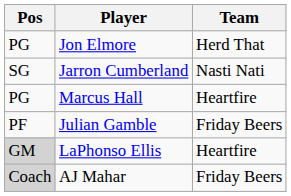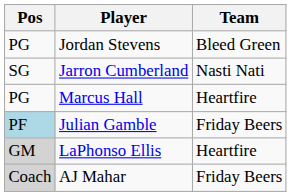 <table class="wikitable">
 <tr>
 <th>Pos</th>
 <th>Player</th>
 <th>Team</th>
 </tr>
 <tr>
 <td>PG</td>
-<td><a href='#'>Jon Elmore</a></td>
-<td>Herd That</td>
+<td>Jordan Stevens</td>
+<td>Bleed Green</td>
 </tr>
 <tr>
 <td>SG</td>
 <td><a href='#'>Jarron Cumberland</a></td>
 <td>Nasti Nati</td>
 </tr>
 <tr>
 <td>PG</td>
 <td><a href='#'>Marcus Hall</a></td>
 <td>Heartfire</td>
 </tr>
 <tr>
-<td>PF</td>
+<td style="background: lightblue;">PF</td>
 <td><a href='#'>Julian Gamble</a></td>
 <td>Friday Beers</td>
 </tr>
 <tr>
 <td bgcolor=lightgray>GM</td>
 <td><a href='#'>LaPhonso Ellis</a></td>
 <td>Heartfire</td>
 </tr>
 <tr>
 <td bgcolor=lightgray>Coach</td>
 <td>AJ Mahar</td>
 <td>Friday Beers</td>
 </tr>
 </table>
